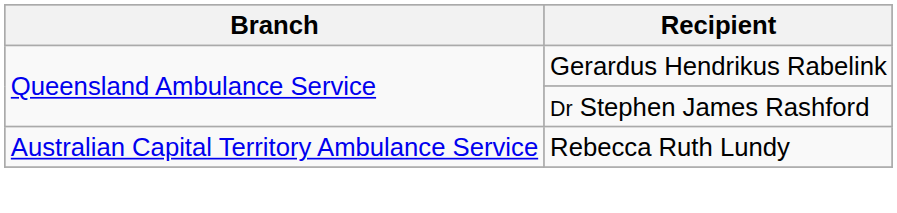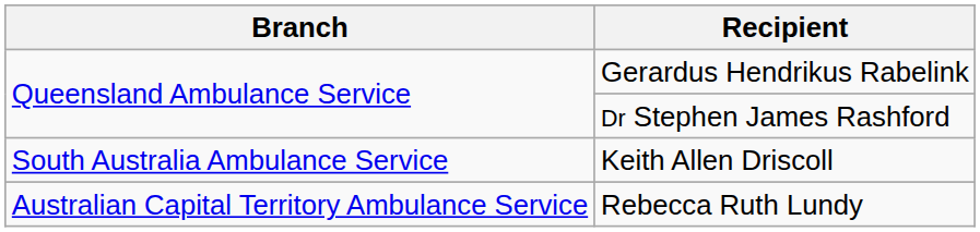 <table class="wikitable" style="font-size:95%;">
 <tr>
 <th>Branch</th>
 <th>Recipient</th>
 </tr>
 <tr>
 <td rowspan="2"><a href='#'>Queensland Ambulance Service</a></td>
 <td>Gerardus Hendrikus Rabelink</td>
 </tr>
 <tr>
 <td><small>Dr</small> Stephen James Rashford</td>
 </tr>
 <tr>
+<td><a href='#'>South Australia Ambulance Service</a></td>
+<td>Keith Allen Driscoll</td>
+</tr>
+<tr>
 <td><a href='#'>Australian Capital Territory Ambulance Service</a></td>
 <td>Rebecca Ruth Lundy</td>
 </tr>
 </table>
